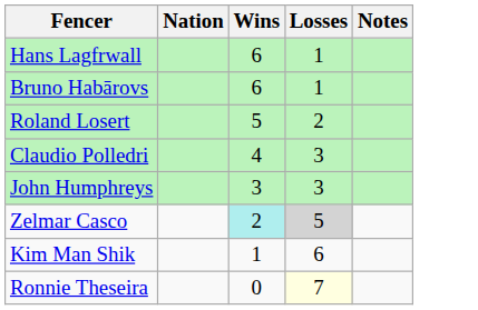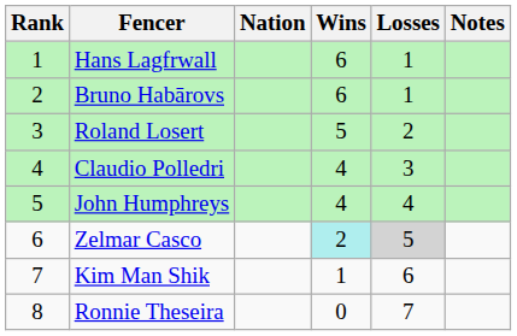 <table class="wikitable sortable" style="text-align:center">
 <tr>
+<th>Rank</th>
 <th>Fencer</th>
 <th>Nation</th>
 <th>Wins</th>
 <th>Losses</th>
 <th>Notes</th>
 </tr>
 <tr bgcolor=bbf3bb>
+<td>1</td>
 <td align=left><a href='#'>Hans Lagfrwall</a></td>
 <td align=left></td>
 <td>6</td>
 <td>1</td>
 <td></td>
 </tr>
 <tr bgcolor=bbf3bb>
+<td>2</td>
 <td align=left><a href='#'>Bruno Habārovs</a></td>
 <td align=left></td>
 <td>6</td>
 <td>1</td>
 <td></td>
 </tr>
 <tr bgcolor=bbf3bb>
+<td>3</td>
 <td align=left><a href='#'>Roland Losert</a></td>
 <td align=left></td>
 <td>5</td>
 <td>2</td>
 <td></td>
 </tr>
 <tr bgcolor=bbf3bb>
+<td>4</td>
 <td align=left><a href='#'>Claudio Polledri</a></td>
 <td align=left></td>
 <td>4</td>
 <td>3</td>
 <td></td>
 </tr>
 <tr bgcolor=bbf3bb>
+<td>5</td>
 <td align=left><a href='#'>John Humphreys</a></td>
 <td align=left></td>
-<td>3</td>
-<td>3</td>
+<td>4</td>
+<td>4</td>
 <td></td>
 </tr>
 <tr>
+<td>6</td>
 <td align=left><a href='#'>Zelmar Casco</a></td>
 <td align=left></td>
 <td style="background: paleturquoise;">2</td>
 <td style="background: lightgrey;">5</td>
 <td></td>
 </tr>
 <tr>
+<td>7</td>
 <td align=left><a href='#'>Kim Man Shik</a></td>
 <td align=left></td>
 <td>1</td>
 <td>6</td>
 <td></td>
 </tr>
 <tr>
+<td>8</td>
 <td align=left><a href='#'>Ronnie Theseira</a></td>
 <td align=left></td>
 <td>0</td>
-<td style="background: lightyellow;">7</td>
+<td>7</td>
 <td></td>
 </tr>
 </table>
